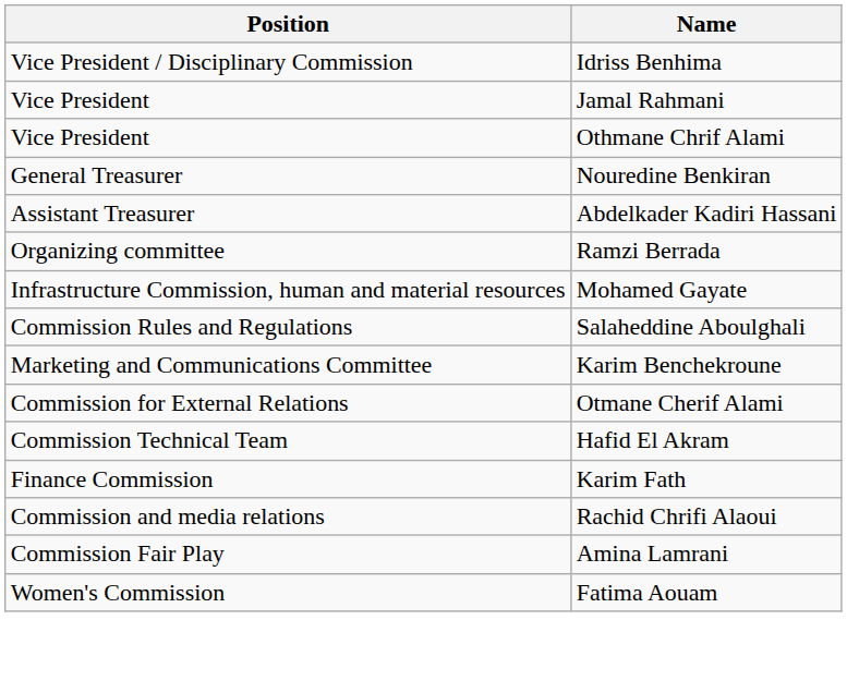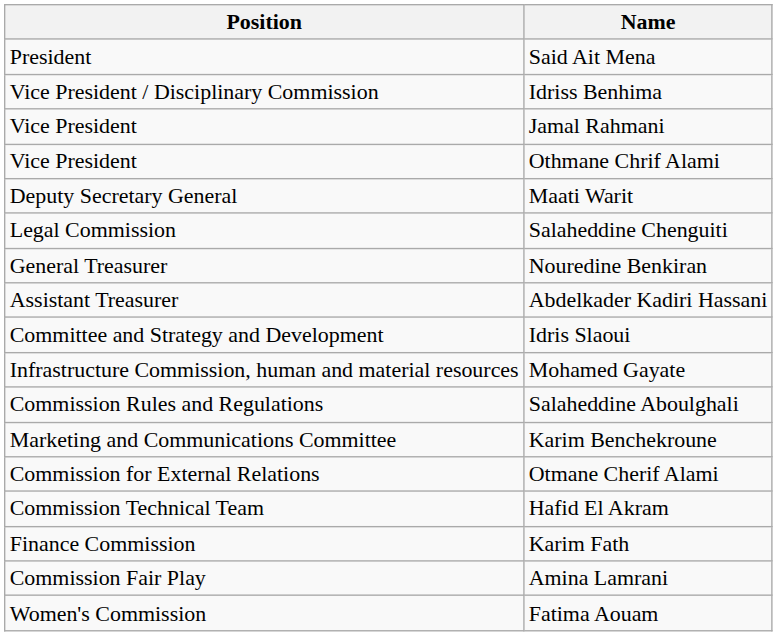 <table class="wikitable">
 <tr>
 <th>Position</th>
 <th>Name</th>
+</tr>
+<tr>
+<td>President</td>
+<td>Said Ait Mena</td>
 </tr>
 <tr>
 <td>Vice President / Disciplinary Commission</td>
 <td>Idriss Benhima</td>
 </tr>
 <tr>
 <td>Vice President</td>
 <td>Jamal Rahmani</td>
 </tr>
 <tr>
 <td>Vice President</td>
 <td>Othmane Chrif Alami</td>
 </tr>
 <tr>
+<td>Deputy Secretary General</td>
+<td>Maati Warit</td>
+</tr>
+<tr>
+<td>Legal Commission</td>
+<td>Salaheddine Chenguiti</td>
+</tr>
+<tr>
 <td>General Treasurer</td>
 <td>Nouredine Benkiran</td>
 </tr>
 <tr>
 <td>Assistant Treasurer</td>
 <td>Abdelkader Kadiri Hassani</td>
 </tr>
 <tr>
-<td>Organizing committee</td>
-<td>Ramzi Berrada</td>
+<td>Committee and Strategy and Development</td>
+<td>Idris Slaoui</td>
 </tr>
 <tr>
 <td>Infrastructure Commission, human and material resources</td>
 <td>Mohamed Gayate</td>
 </tr>
 <tr>
 <td>Commission Rules and Regulations</td>
 <td>Salaheddine Aboulghali</td>
 </tr>
 <tr>
 <td>Marketing and Communications Committee</td>
 <td>Karim Benchekroune</td>
 </tr>
 <tr>
 <td>Commission for External Relations</td>
 <td>Otmane Cherif Alami</td>
 </tr>
 <tr>
 <td>Commission Technical Team</td>
 <td>Hafid El Akram</td>
 </tr>
 <tr>
 <td>Finance Commission</td>
 <td>Karim Fath</td>
 </tr>
 <tr>
-<td>Commission and media relations</td>
-<td>Rachid Chrifi Alaoui</td>
-</tr>
-<tr>
 <td>Commission Fair Play</td>
 <td>Amina Lamrani</td>
 </tr>
 <tr>
 <td>Women's Commission</td>
 <td>Fatima Aouam</td>
 </tr>
 </table>
